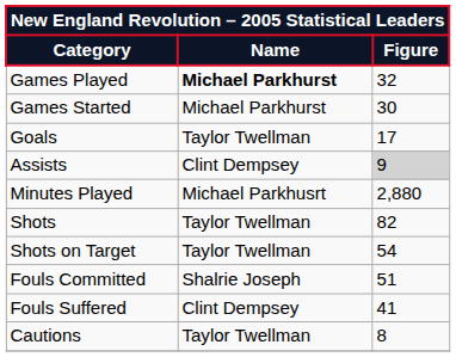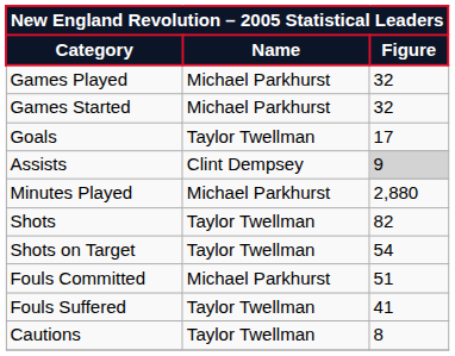 <table class="wikitable">
 <tr>
 <th colspan="4" style="background:#0c1527; color:#fff; border:2px solid #e20e2a; text-align: center; font-weight:bold;">New England Revolution – 2005 Statistical Leaders</th>
 </tr>
 <tr>
 <th style="background:#0c1527; color:#fff; border:2px solid #e20e2a;" scope="col">Category</th>
 <th style="background:#0c1527; color:#fff; border:2px solid #e20e2a;" scope="col">Name</th>
 <th style="background:#0c1527; color:#fff; border:2px solid #e20e2a;" scope="col">Figure</th>
 </tr>
 <tr>
 <td>Games Played</td>
-<td><strong>Michael Parkhurst</strong></td>
+<td>Michael Parkhurst</td>
 <td>32</td>
 </tr>
 <tr>
 <td>Games Started</td>
 <td>Michael Parkhurst</td>
-<td>30</td>
+<td>32</td>
 </tr>
 <tr>
 <td>Goals</td>
 <td>Taylor Twellman</td>
 <td>17</td>
 </tr>
 <tr>
 <td>Assists</td>
 <td>Clint Dempsey</td>
 <td style="background: lightgrey;">9</td>
 </tr>
 <tr>
 <td>Minutes Played</td>
-<td>Michael Parkhusrt</td>
+<td>Michael Parkhurst</td>
 <td>2,880</td>
 </tr>
 <tr>
 <td>Shots</td>
 <td>Taylor Twellman</td>
 <td>82</td>
 </tr>
 <tr>
 <td>Shots on Target</td>
 <td>Taylor Twellman</td>
 <td>54</td>
 </tr>
 <tr>
 <td>Fouls Committed</td>
-<td>Shalrie Joseph</td>
+<td>Michael Parkhurst</td>
 <td>51</td>
 </tr>
 <tr>
 <td>Fouls Suffered</td>
-<td>Clint Dempsey</td>
+<td>Taylor Twellman</td>
 <td>41</td>
 </tr>
 <tr>
 <td>Cautions</td>
 <td>Taylor Twellman</td>
 <td>8</td>
 </tr>
 <tr>
 </tr>
 </table>
